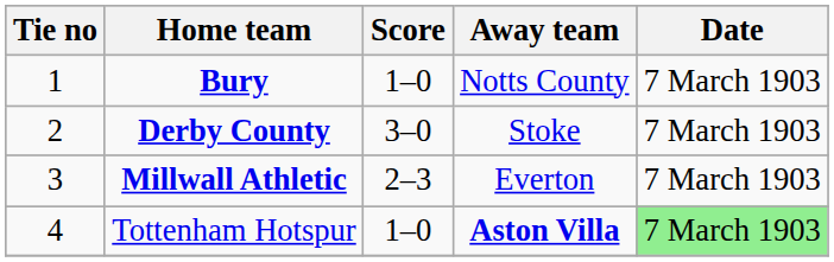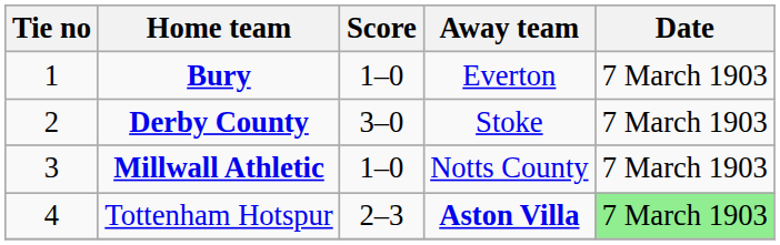 <table class="wikitable" style="text-align: center">
 <tr>
 <th>Tie no</th>
 <th>Home team</th>
 <th>Score</th>
 <th>Away team</th>
 <th>Date</th>
 </tr>
 <tr>
 <td>1</td>
 <td><strong><a href='#'>Bury</a></strong></td>
 <td>1–0</td>
-<td><a href='#'>Notts County</a></td>
+<td><a href='#'>Everton</a></td>
 <td>7 March 1903</td>
 </tr>
 <tr>
 <td>2</td>
 <td><strong><a href='#'>Derby County</a></strong></td>
 <td>3–0</td>
 <td><a href='#'>Stoke</a></td>
 <td>7 March 1903</td>
 </tr>
 <tr>
 <td>3</td>
 <td><strong><a href='#'>Millwall Athletic</a></strong></td>
-<td>2–3</td>
-<td><a href='#'>Everton</a></td>
+<td>1–0</td>
+<td><a href='#'>Notts County</a></td>
 <td>7 March 1903</td>
 </tr>
 <tr>
 <td>4</td>
 <td><a href='#'>Tottenham Hotspur</a></td>
-<td>1–0</td>
+<td>2–3</td>
 <td><strong><a href='#'>Aston Villa</a></strong></td>
 <td style="background: lightgreen;">7 March 1903</td>
 </tr>
 <tr>
 </tr>
 </table>
